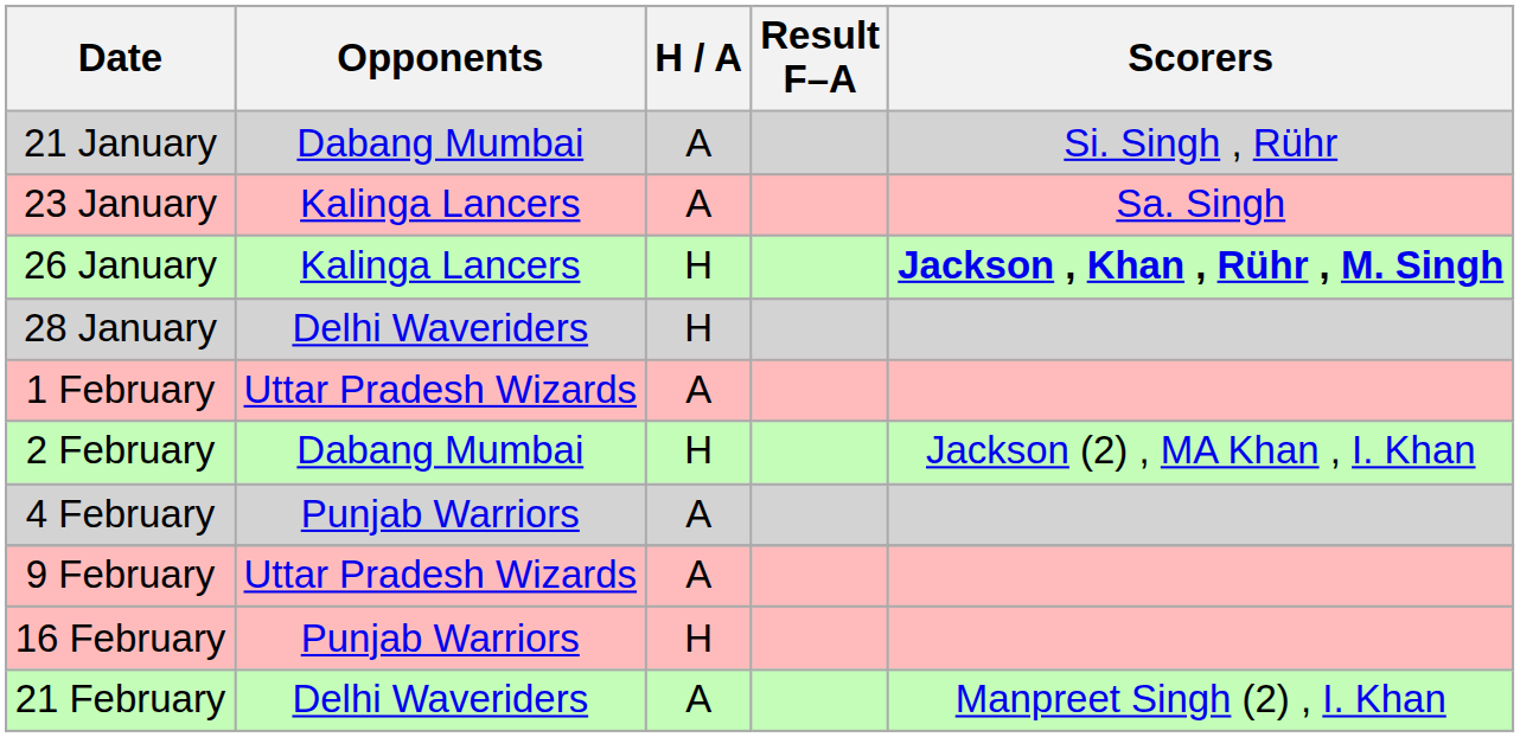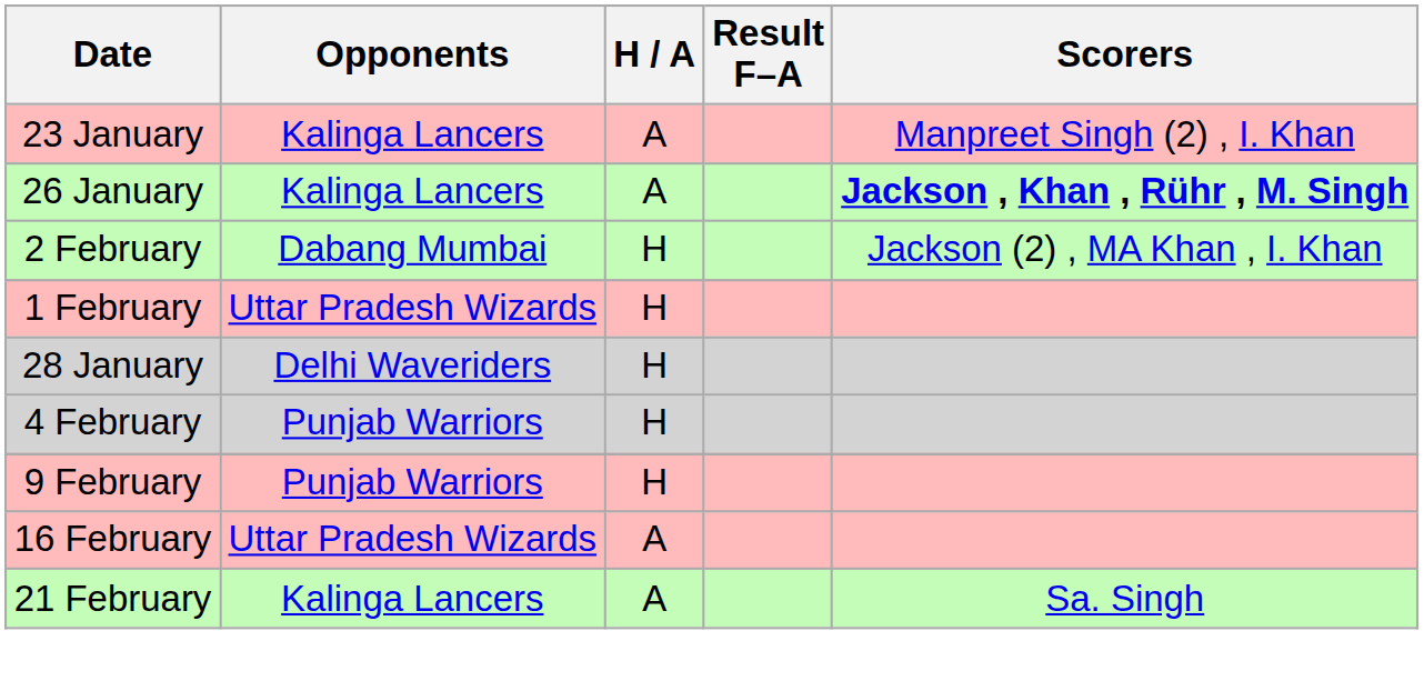 <table class="wikitable" style="text-align:center">
 <tr>
 <th>Date</th>
 <th>Opponents</th>
 <th>H / A</th>
 <th>Result<br>F–A</th>
 <th>Scorers</th>
 </tr>
-<tr style="background:#d3d3d3;">
-<td>21 January</td>
-<td><a href='#'>Dabang Mumbai</a></td>
-<td>A</td>
-<td></td>
-<td><a href='#'>Si. Singh</a> , <a href='#'>Rühr</a> </td>
-</tr>
 <tr style="background:#fbb;">
 <td>23 January</td>
 <td><a href='#'>Kalinga Lancers</a></td>
 <td>A</td>
 <td></td>
-<td><a href='#'>Sa. Singh</a> </td>
+<td><a href='#'>Manpreet Singh</a> (2) , <a href='#'>I. Khan</a> </td>
 </tr>
 <tr style="background:#c3fdb8;">
 <td>26 January</td>
 <td><a href='#'>Kalinga Lancers</a></td>
+<td>A</td>
+<td></td>
+<td><strong><a href='#'>Jackson</a> , <a href='#'>Khan</a> , <a href='#'>Rühr</a> , <a href='#'>M. Singh</a> </strong></td>
+</tr>
+<tr style="background:#c3fdb8;">
+<td>2 February</td>
+<td><a href='#'>Dabang Mumbai</a></td>
 <td>H</td>
 <td></td>
-<td><strong><a href='#'>Jackson</a> , <a href='#'>Khan</a> , <a href='#'>Rühr</a> , <a href='#'>M. Singh</a> </strong></td>
+<td><a href='#'>Jackson</a> (2) , <a href='#'>MA Khan</a> , <a href='#'>I. Khan</a> </td>
+</tr>
+<tr style="background:#fbb;">
+<td>1 February</td>
+<td><a href='#'>Uttar Pradesh Wizards</a></td>
+<td>H</td>
+<td></td>
+<td></td>
 </tr>
 <tr style="background:#d3d3d3;">
 <td>28 January</td>
 <td><a href='#'>Delhi Waveriders</a></td>
 <td>H</td>
 <td></td>
 <td></td>
 </tr>
-<tr style="background:#fbb;">
-<td>1 February</td>
-<td><a href='#'>Uttar Pradesh Wizards</a></td>
-<td>A</td>
-<td></td>
-<td></td>
-</tr>
-<tr style="background:#c3fdb8;">
-<td>2 February</td>
-<td><a href='#'>Dabang Mumbai</a></td>
-<td>H</td>
-<td></td>
-<td><a href='#'>Jackson</a> (2) , <a href='#'>MA Khan</a> , <a href='#'>I. Khan</a> </td>
-</tr>
 <tr style="background:#d3d3d3;">
 <td>4 February</td>
 <td><a href='#'>Punjab Warriors</a></td>
-<td>A</td>
+<td>H</td>
 <td></td>
 <td></td>
 </tr>
 <tr>
 </tr>
 <tr style="background:#fbb;">
 <td>9 February</td>
+<td><a href='#'>Punjab Warriors</a></td>
+<td>H</td>
+<td></td>
+<td></td>
+</tr>
+<tr style="background:#fbb;">
+<td>16 February</td>
 <td><a href='#'>Uttar Pradesh Wizards</a></td>
 <td>A</td>
 <td></td>
 <td></td>
 </tr>
-<tr style="background:#fbb;">
-<td>16 February</td>
-<td><a href='#'>Punjab Warriors</a></td>
-<td>H</td>
-<td></td>
-<td></td>
-</tr>
 <tr style="background:#c3fdb8;">
 <td>21 February</td>
-<td><a href='#'>Delhi Waveriders</a></td>
+<td><a href='#'>Kalinga Lancers</a></td>
 <td>A</td>
 <td></td>
-<td><a href='#'>Manpreet Singh</a> (2) , <a href='#'>I. Khan</a> </td>
+<td><a href='#'>Sa. Singh</a> </td>
 </tr>
 </table>
